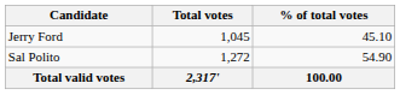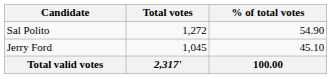 <table style="width:475px;" class="wikitable">
 <tr bgcolor="#EEEEEE">
 <th align="left">Candidate</th>
 <th align="right">Total votes</th>
 <th align="right">% of total votes</th>
 </tr>
 <tr>
+<td align="left">Sal Polito</td>
+<td align="right">1,272</td>
+<td align="right">54.90</td>
+</tr>
+<tr>
 <td align="left">Jerry Ford</td>
 <td align="right">1,045</td>
 <td align="right">45.10</td>
-</tr>
-<tr>
-<td align="left">Sal Polito</td>
-<td align="right">1,272</td>
-<td align="right">54.90</td>
 </tr>
 <tr bgcolor="#EEEEEE">
 <th align="left">Total valid votes</th>
 <th align="right"><em>2,317<strong>'</th>
 <th align="right"></strong>100.00<strong></th>
 </tr>
 </table>
